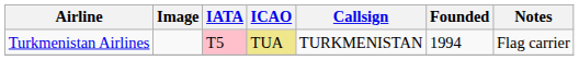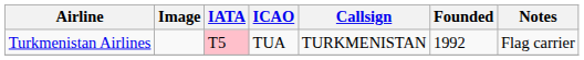 <table class="wikitable sortable">
 <tr>
 <th>Airline</th>
 <th>Image</th>
 <th><a href='#'>IATA</a></th>
 <th><a href='#'>ICAO</a></th>
 <th><a href='#'>Callsign</a></th>
 <th>Founded</th>
 <th>Notes</th>
 </tr>
 <tr>
 <td><a href='#'>Turkmenistan Airlines</a></td>
 <td></td>
 <td style="background: pink;">T5</td>
-<td style="background: khaki;">TUA</td>
+<td>TUA</td>
 <td>TURKMENISTAN</td>
-<td>1994</td>
+<td>1992</td>
 <td>Flag carrier</td>
 </tr>
 <tr>
 </tr>
 </table>
